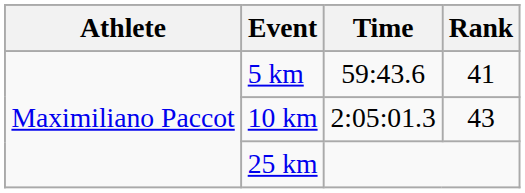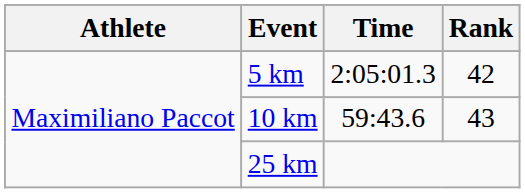 <table class="wikitable" style="font-size:90%; text-align:center">
 <tr>
 <th>Athlete</th>
 <th>Event</th>
 <th>Time</th>
 <th>Rank</th>
 </tr>
 <tr>
 <td align=left rowspan=3><a href='#'>Maximiliano Paccot</a></td>
 <td align=left><a href='#'>5 km</a></td>
-<td>59:43.6</td>
-<td>41</td>
+<td>2:05:01.3</td>
+<td>42</td>
 </tr>
 <tr>
 <td align=left><a href='#'>10 km</a></td>
-<td>2:05:01.3</td>
+<td>59:43.6</td>
 <td>43</td>
 </tr>
 <tr>
 <td align=left><a href='#'>25 km</a></td>
 <td colspan=2></td>
 </tr>
 </table>
